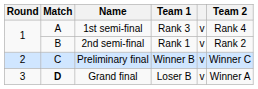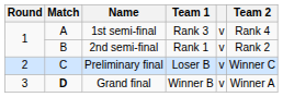 <table class=wikitable style="text-align:center">
 <tr>
 <th>Round</th>
 <th>Match</th>
 <th>Name</th>
 <th>Team 1</th>
 <th></th>
 <th>Team 2</th>
 </tr>
 <tr>
 <td rowspan=2>1</td>
 <td>A</td>
 <td>1st semi-final</td>
 <td>Rank 3</td>
 <td>v</td>
 <td>Rank 4</td>
 </tr>
 <tr>
 <td>B</td>
 <td>2nd semi-final</td>
 <td>Rank 1</td>
 <td>v</td>
 <td>Rank 2</td>
 </tr>
 <tr bgcolor=#d0e6ff>
 <td>2</td>
 <td>C</td>
 <td>Preliminary final</td>
-<td>Winner B</td>
+<td>Loser B</td>
 <td>v</td>
 <td>Winner C</td>
 </tr>
 <tr>
 <td>3</td>
 <td><strong>D</strong></td>
 <td>Grand final</td>
-<td>Loser B</td>
+<td>Winner B</td>
 <td>v</td>
 <td>Winner A</td>
 </tr>
 </table>
